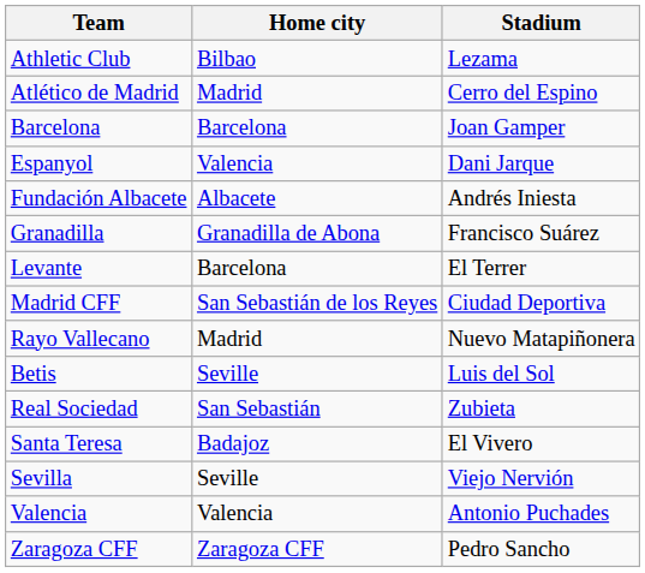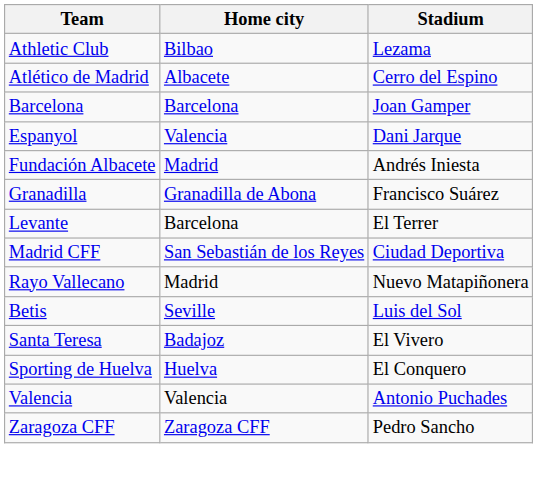 <table class="wikitable sortable">
 <tr>
 <th>Team</th>
 <th>Home city</th>
 <th>Stadium</th>
 </tr>
 <tr>
 <td><a href='#'>Athletic Club</a></td>
 <td> <a href='#'>Bilbao</a></td>
 <td><a href='#'>Lezama</a></td>
 </tr>
 <tr>
 <td><a href='#'>Atlético de Madrid</a></td>
-<td> <a href='#'>Madrid</a></td>
+<td> <a href='#'>Albacete</a></td>
 <td><a href='#'>Cerro del Espino</a></td>
 </tr>
 <tr>
 <td><a href='#'>Barcelona</a></td>
 <td> <a href='#'>Barcelona</a></td>
 <td><a href='#'>Joan Gamper</a></td>
 </tr>
 <tr>
 <td><a href='#'>Espanyol</a></td>
 <td> <a href='#'>Valencia</a></td>
 <td><a href='#'>Dani Jarque</a></td>
 </tr>
 <tr>
 <td><a href='#'>Fundación Albacete</a></td>
-<td> <a href='#'>Albacete</a></td>
+<td> <a href='#'>Madrid</a></td>
 <td>Andrés Iniesta</td>
 </tr>
 <tr>
 <td><a href='#'>Granadilla</a></td>
 <td> <a href='#'>Granadilla de Abona</a></td>
 <td>Francisco Suárez</td>
 </tr>
 <tr>
 <td><a href='#'>Levante</a></td>
 <td> Barcelona</td>
 <td>El Terrer</td>
 </tr>
 <tr>
 <td><a href='#'>Madrid CFF</a></td>
 <td> <a href='#'>San Sebastián de los Reyes</a></td>
 <td><a href='#'>Ciudad Deportiva</a></td>
 </tr>
 <tr>
 <td><a href='#'>Rayo Vallecano</a></td>
 <td> Madrid</td>
 <td>Nuevo Matapiñonera</td>
 </tr>
 <tr>
 <td><a href='#'>Betis</a></td>
 <td> <a href='#'>Seville</a></td>
 <td><a href='#'>Luis del Sol</a></td>
 </tr>
 <tr>
-<td><a href='#'>Real Sociedad</a></td>
-<td> <a href='#'>San Sebastián</a></td>
-<td><a href='#'>Zubieta</a></td>
-</tr>
-<tr>
 <td><a href='#'>Santa Teresa</a></td>
 <td> <a href='#'>Badajoz</a></td>
 <td>El Vivero</td>
 </tr>
 <tr>
-<td><a href='#'>Sevilla</a></td>
-<td> Seville</td>
-<td><a href='#'>Viejo Nervión</a></td>
+<td><a href='#'>Sporting de Huelva</a></td>
+<td> <a href='#'>Huelva</a></td>
+<td>El Conquero</td>
 </tr>
 <tr>
 <td><a href='#'>Valencia</a></td>
 <td> Valencia</td>
 <td><a href='#'>Antonio Puchades</a></td>
 </tr>
 <tr>
 <td><a href='#'>Zaragoza CFF</a></td>
 <td> <a href='#'>Zaragoza CFF</a></td>
 <td>Pedro Sancho</td>
 </tr>
 </table>
